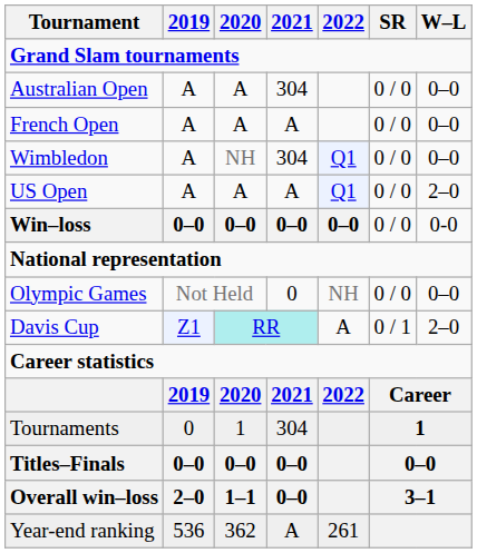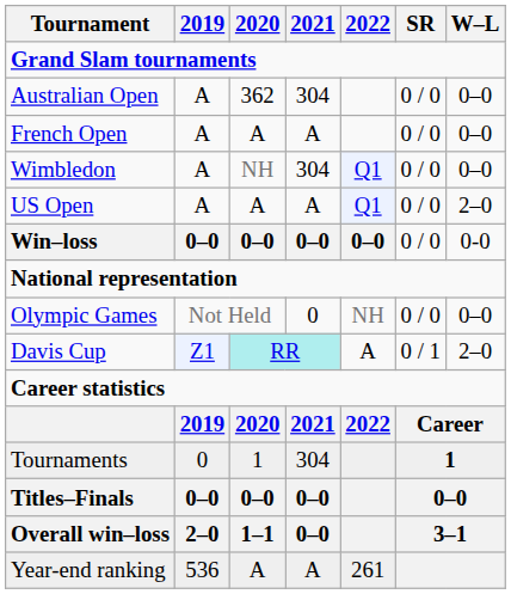 <table class=wikitable style=text-align:center;font-size:97%>
 <tr>
 <th>Tournament</th>
 <th><a href='#'>2019</a></th>
 <th><a href='#'>2020</a></th>
 <th><a href='#'>2021</a></th>
 <th><a href='#'>2022</a></th>
 <th>SR</th>
 <th>W–L</th>
 </tr>
 <tr>
 <td colspan="7" align="left"><strong><a href='#'>Grand Slam tournaments</a></strong></td>
 </tr>
 <tr>
 <td align=left><a href='#'>Australian Open</a></td>
 <td>A</td>
-<td>A</td>
+<td>362</td>
 <td>304</td>
 <td></td>
 <td>0 / 0</td>
 <td>0–0</td>
 </tr>
 <tr>
 <td align=left><a href='#'>French Open</a></td>
 <td>A</td>
 <td>A</td>
 <td>A</td>
 <td></td>
 <td>0 / 0</td>
 <td>0–0</td>
 </tr>
 <tr>
 <td align=left><a href='#'>Wimbledon</a></td>
 <td>A</td>
 <td style=color:#767676>NH</td>
 <td>304</td>
 <td bgcolor=ecf2ff><a href='#'>Q1</a></td>
 <td>0 / 0</td>
 <td>0–0</td>
 </tr>
 <tr>
 <td align=left><a href='#'>US Open</a></td>
 <td>A</td>
 <td>A</td>
 <td>A</td>
 <td bgcolor=ecf2ff><a href='#'>Q1</a></td>
 <td>0 / 0</td>
 <td>2–0</td>
 </tr>
 <tr>
 <th style=text-align:left>Win–loss</th>
 <th>0–0</th>
 <th>0–0</th>
 <th>0–0</th>
 <th>0–0</th>
 <td>0 / 0</td>
 <td>0-0</td>
 </tr>
 <tr>
 <td colspan="7" align="left"><strong>National representation</strong></td>
 </tr>
 <tr>
 <td align=left><a href='#'>Olympic Games</a></td>
 <td colspan= 2 style=color:#767676>Not Held</td>
 <td>0</td>
 <td style=color:#767676>NH</td>
 <td>0 / 0</td>
 <td>0–0</td>
 </tr>
 <tr>
 <td align=left><a href='#'>Davis Cup</a></td>
 <td bgcolor=ecf2ff><a href='#'>Z1</a></td>
 <td colspan=2 bgcolor=afeeee><a href='#'>RR</a></td>
 <td>A</td>
 <td>0 / 1</td>
 <td>2–0</td>
 </tr>
 <tr>
 <td colspan="7" align="left"><strong>Career statistics</strong></td>
 </tr>
 <tr>
 <th></th>
 <th><a href='#'>2019</a></th>
 <th><a href='#'>2020</a></th>
 <th><a href='#'>2021</a></th>
 <th><a href='#'>2022</a></th>
 <th colspan="2">Career</th>
 </tr>
 <tr style=background:#efefef>
 <td align=left>Tournaments</td>
 <td>0</td>
 <td>1</td>
 <td>304</td>
 <td></td>
 <td colspan="2"><strong>1</strong></td>
 </tr>
 <tr>
 <th style=text-align:left>Titles–Finals</th>
 <th>0–0</th>
 <th>0–0</th>
 <th>0–0</th>
 <th></th>
 <th colspan="2">0–0</th>
 </tr>
 <tr>
 <th style=text-align:left>Overall win–loss</th>
 <th>2–0</th>
 <th>1–1</th>
 <th>0–0</th>
 <th></th>
 <th colspan="2">3–1</th>
 </tr>
 <tr bgcolor=efefef>
 <td align=left>Year-end ranking</td>
 <td>536</td>
-<td>362</td>
+<td>A</td>
 <td>A</td>
 <td>261</td>
 <th colspan="2"></th>
 </tr>
 </table>
